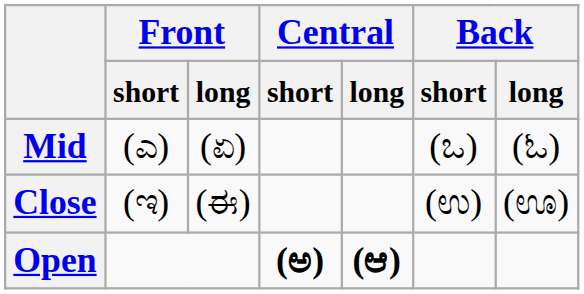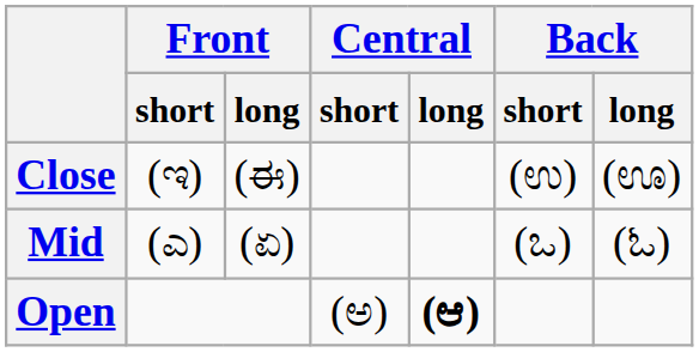 <table class="wikitable" style=text-align:center>
 <tr>
 <th rowspan="2"></th>
 <th colspan="2"><a href='#'>Front</a></th>
 <th colspan="2"><a href='#'>Central</a></th>
 <th colspan="2"><a href='#'>Back</a></th>
 </tr>
 <tr>
 <th><small>short</small></th>
 <th><small>long</small></th>
 <th><small>short</small></th>
 <th><small>long</small></th>
 <th><small>short</small></th>
 <th><small>long</small></th>
 </tr>
 <tr style="text-align: center;">
+<th><a href='#'>Close</a></th>
+<td> (ಇ)</td>
+<td> (ಈ)</td>
+<td></td>
+<td></td>
+<td> (ಉ)</td>
+<td> (ಊ)</td>
+</tr>
+<tr style="text-align: center;">
 <th><a href='#'>Mid</a></th>
 <td> (ಎ)</td>
 <td> (ಏ)</td>
 <td></td>
 <td></td>
 <td> (ಒ)</td>
 <td> (ಓ)</td>
 </tr>
 <tr style="text-align: center;">
-<th><a href='#'>Close</a></th>
-<td> (ಇ)</td>
-<td> (ಈ)</td>
-<td></td>
-<td></td>
-<td> (ಉ)</td>
-<td> (ಊ)</td>
-</tr>
-<tr style="text-align: center;">
 <th><a href='#'>Open</a></th>
 <td colspan="2"></td>
-<td><strong> (ಅ)</strong></td>
+<td> (ಅ)</td>
 <td><strong> (ಆ)</strong></td>
 <td></td>
 <td></td>
 </tr>
 </table>
